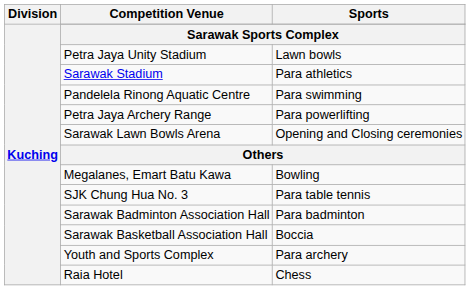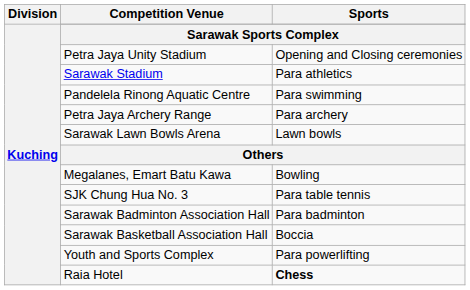 <table class="wikitable">
 <tr>
 <th>Division</th>
 <th>Competition Venue</th>
 <th>Sports</th>
 </tr>
 <tr>
 <th rowspan=14; align=left><a href='#'>Kuching</a></th>
 </tr>
 <tr>
 <th colspan=2; align=left>Sarawak Sports Complex</th>
 </tr>
 <tr>
 <td>Petra Jaya Unity Stadium</td>
-<td>Lawn bowls</td>
+<td>Opening and Closing ceremonies</td>
 </tr>
 <tr>
 <td><a href='#'>Sarawak Stadium</a></td>
 <td>Para athletics</td>
 </tr>
 <tr>
 <td>Pandelela Rinong Aquatic Centre</td>
 <td>Para swimming</td>
 </tr>
 <tr>
 <td>Petra Jaya Archery Range</td>
-<td>Para powerlifting</td>
+<td>Para archery</td>
 </tr>
 <tr>
 <td>Sarawak Lawn Bowls Arena</td>
-<td>Opening and Closing ceremonies</td>
+<td>Lawn bowls</td>
 </tr>
 <tr>
 <th colspan=2; align=left>Others</th>
 </tr>
 <tr>
 <td>Megalanes, Emart Batu Kawa</td>
 <td>Bowling</td>
 </tr>
 <tr>
 <td>SJK Chung Hua No. 3</td>
 <td>Para table tennis</td>
 </tr>
 <tr>
 <td>Sarawak Badminton Association Hall</td>
 <td>Para badminton</td>
 </tr>
 <tr>
 <td>Sarawak Basketball Association Hall</td>
 <td>Boccia</td>
 </tr>
 <tr>
 <td>Youth and Sports Complex</td>
-<td>Para archery</td>
+<td>Para powerlifting</td>
 </tr>
 <tr>
 <td>Raia Hotel</td>
-<td>Chess</td>
+<td><strong>Chess</strong></td>
 </tr>
 </table>
